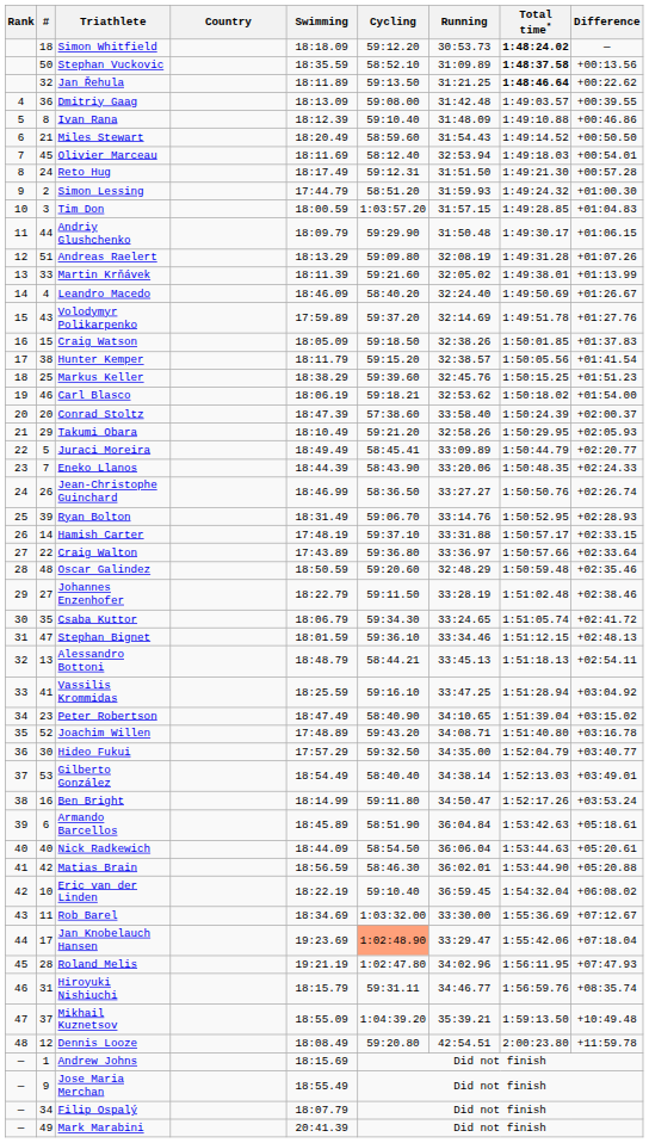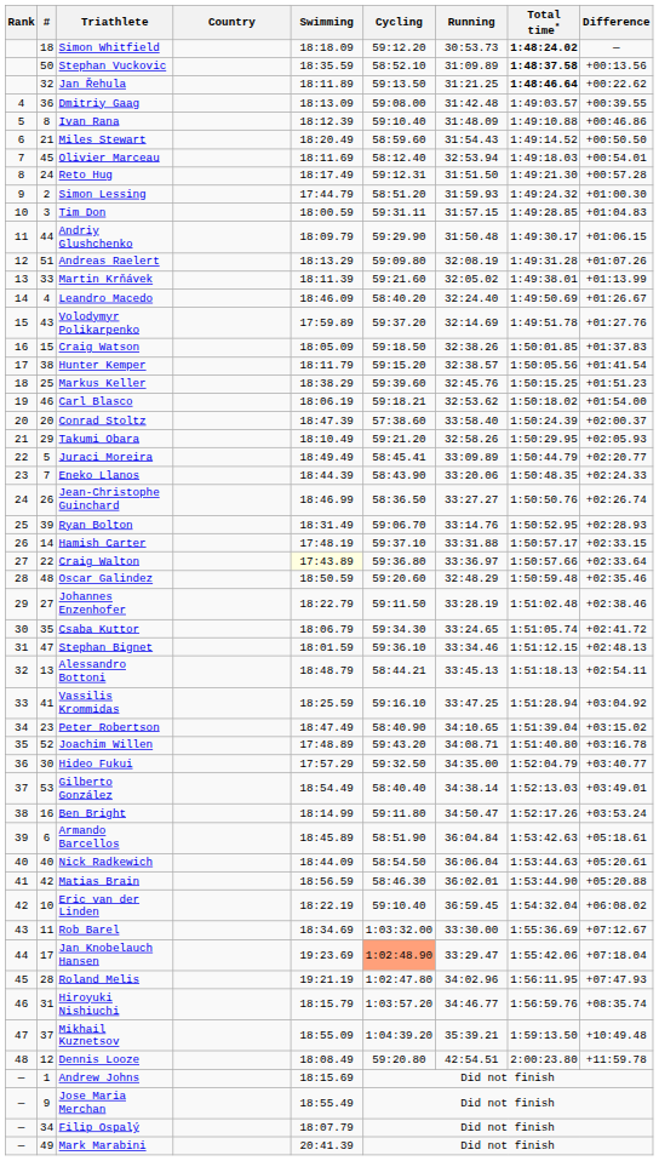 <table class="wikitable sortable" style="text-align:center">
 <tr>
 <th>Rank</th>
 <th>#</th>
 <th style="width:10em">Triathlete</th>
 <th style="width:10em">Country</th>
 <th style="width:6em">Swimming</th>
 <th style="width:6em">Cycling</th>
 <th style="width:6em">Running</th>
 <th style="width:6em">Total time<sup>*</sup></th>
 <th style="width:6em">Difference</th>
 </tr>
 <tr>
 <td></td>
 <td>18</td>
 <td align=left><a href='#'>Simon Whitfield</a></td>
 <td align=left></td>
 <td>18:18.09</td>
 <td>59:12.20</td>
 <td>30:53.73</td>
 <td><strong>1:48:24.02</strong></td>
 <td>—</td>
 </tr>
 <tr>
 <td></td>
 <td>50</td>
 <td align=left><a href='#'>Stephan Vuckovic</a></td>
 <td align=left></td>
 <td>18:35.59</td>
 <td>58:52.10</td>
 <td>31:09.89</td>
 <td><strong>1:48:37.58</strong></td>
 <td>+00:13.56</td>
 </tr>
 <tr>
 <td></td>
 <td>32</td>
 <td align=left><a href='#'>Jan Řehula</a></td>
 <td align=left></td>
 <td>18:11.89</td>
 <td>59:13.50</td>
 <td>31:21.25</td>
 <td><strong>1:48:46.64</strong></td>
 <td>+00:22.62</td>
 </tr>
 <tr>
 <td>4</td>
 <td>36</td>
 <td align=left><a href='#'>Dmitriy Gaag</a></td>
 <td align=left></td>
 <td>18:13.09</td>
 <td>59:08.00</td>
 <td>31:42.48</td>
 <td>1:49:03.57</td>
 <td>+00:39.55</td>
 </tr>
 <tr>
 <td>5</td>
 <td>8</td>
 <td align=left><a href='#'>Ivan Rana</a></td>
 <td align=left></td>
 <td>18:12.39</td>
 <td>59:10.40</td>
 <td>31:48.09</td>
 <td>1:49:10.88</td>
 <td>+00:46.86</td>
 </tr>
 <tr>
 <td>6</td>
 <td>21</td>
 <td align=left><a href='#'>Miles Stewart</a></td>
 <td align=left></td>
 <td>18:20.49</td>
 <td>58:59.60</td>
 <td>31:54.43</td>
 <td>1:49:14.52</td>
 <td>+00:50.50</td>
 </tr>
 <tr>
 <td>7</td>
 <td>45</td>
 <td align=left><a href='#'>Olivier Marceau</a></td>
 <td align=left></td>
 <td>18:11.69</td>
 <td>58:12.40</td>
 <td>32:53.94</td>
 <td>1:49:18.03</td>
 <td>+00:54.01</td>
 </tr>
 <tr>
 <td>8</td>
 <td>24</td>
 <td align=left><a href='#'>Reto Hug</a></td>
 <td align=left></td>
 <td>18:17.49</td>
 <td>59:12.31</td>
 <td>31:51.50</td>
 <td>1:49:21.30</td>
 <td>+00:57.28</td>
 </tr>
 <tr>
 <td>9</td>
 <td>2</td>
 <td align=left><a href='#'>Simon Lessing</a></td>
 <td align=left></td>
 <td>17:44.79</td>
 <td>58:51.20</td>
 <td>31:59.93</td>
 <td>1:49:24.32</td>
 <td>+01:00.30</td>
 </tr>
 <tr>
 <td>10</td>
 <td>3</td>
 <td align=left><a href='#'>Tim Don</a></td>
 <td align=left></td>
 <td>18:00.59</td>
-<td>1:03:57.20</td>
+<td>59:31.11</td>
 <td>31:57.15</td>
 <td>1:49:28.85</td>
 <td>+01:04.83</td>
 </tr>
 <tr>
 <td>11</td>
 <td>44</td>
 <td align=left><a href='#'>Andriy Glushchenko</a></td>
 <td align=left></td>
 <td>18:09.79</td>
 <td>59:29.90</td>
 <td>31:50.48</td>
 <td>1:49:30.17</td>
 <td>+01:06.15</td>
 </tr>
 <tr>
 <td>12</td>
 <td>51</td>
 <td align=left><a href='#'>Andreas Raelert</a></td>
 <td align=left></td>
 <td>18:13.29</td>
 <td>59:09.80</td>
 <td>32:08.19</td>
 <td>1:49:31.28</td>
 <td>+01:07.26</td>
 </tr>
 <tr>
 <td>13</td>
 <td>33</td>
 <td align=left><a href='#'>Martin Krňávek</a></td>
 <td align=left></td>
 <td>18:11.39</td>
 <td>59:21.60</td>
 <td>32:05.02</td>
 <td>1:49:38.01</td>
 <td>+01:13.99</td>
 </tr>
 <tr>
 <td>14</td>
 <td>4</td>
 <td align=left><a href='#'>Leandro Macedo</a></td>
 <td align=left></td>
 <td>18:46.09</td>
 <td>58:40.20</td>
 <td>32:24.40</td>
 <td>1:49:50.69</td>
 <td>+01:26.67</td>
 </tr>
 <tr>
 <td>15</td>
 <td>43</td>
 <td align=left><a href='#'>Volodymyr Polikarpenko</a></td>
 <td align=left></td>
 <td>17:59.89</td>
 <td>59:37.20</td>
 <td>32:14.69</td>
 <td>1:49:51.78</td>
 <td>+01:27.76</td>
 </tr>
 <tr>
 <td>16</td>
 <td>15</td>
 <td align=left><a href='#'>Craig Watson</a></td>
 <td align=left></td>
 <td>18:05.09</td>
 <td>59:18.50</td>
 <td>32:38.26</td>
 <td>1:50:01.85</td>
 <td>+01:37.83</td>
 </tr>
 <tr>
 <td>17</td>
 <td>38</td>
 <td align=left><a href='#'>Hunter Kemper</a></td>
 <td align=left></td>
 <td>18:11.79</td>
 <td>59:15.20</td>
 <td>32:38.57</td>
 <td>1:50:05.56</td>
 <td>+01:41.54</td>
 </tr>
 <tr>
 <td>18</td>
 <td>25</td>
 <td align=left><a href='#'>Markus Keller</a></td>
 <td align=left></td>
 <td>18:38.29</td>
 <td>59:39.60</td>
 <td>32:45.76</td>
 <td>1:50:15.25</td>
 <td>+01:51.23</td>
 </tr>
 <tr>
 <td>19</td>
 <td>46</td>
 <td align=left><a href='#'>Carl Blasco</a></td>
 <td align=left></td>
 <td>18:06.19</td>
 <td>59:18.21</td>
 <td>32:53.62</td>
 <td>1:50:18.02</td>
 <td>+01:54.00</td>
 </tr>
 <tr>
 <td>20</td>
 <td>20</td>
 <td align=left><a href='#'>Conrad Stoltz</a></td>
 <td align=left></td>
 <td>18:47.39</td>
 <td>57:38.60</td>
 <td>33:58.40</td>
 <td>1:50:24.39</td>
 <td>+02:00.37</td>
 </tr>
 <tr>
 <td>21</td>
 <td>29</td>
 <td align=left><a href='#'>Takumi Obara</a></td>
 <td align=left></td>
 <td>18:10.49</td>
 <td>59:21.20</td>
 <td>32:58.26</td>
 <td>1:50:29.95</td>
 <td>+02:05.93</td>
 </tr>
 <tr>
 <td>22</td>
 <td>5</td>
 <td align=left><a href='#'>Juraci Moreira</a></td>
 <td align=left></td>
 <td>18:49.49</td>
 <td>58:45.41</td>
 <td>33:09.89</td>
 <td>1:50:44.79</td>
 <td>+02:20.77</td>
 </tr>
 <tr>
 <td>23</td>
 <td>7</td>
 <td align=left><a href='#'>Eneko Llanos</a></td>
 <td align=left></td>
 <td>18:44.39</td>
 <td>58:43.90</td>
 <td>33:20.06</td>
 <td>1:50:48.35</td>
 <td>+02:24.33</td>
 </tr>
 <tr>
 <td>24</td>
 <td>26</td>
 <td align=left><a href='#'>Jean-Christophe Guinchard</a></td>
 <td align=left></td>
 <td>18:46.99</td>
 <td>58:36.50</td>
 <td>33:27.27</td>
 <td>1:50:50.76</td>
 <td>+02:26.74</td>
 </tr>
 <tr>
 <td>25</td>
 <td>39</td>
 <td align=left><a href='#'>Ryan Bolton</a></td>
 <td align=left></td>
 <td>18:31.49</td>
 <td>59:06.70</td>
 <td>33:14.76</td>
 <td>1:50:52.95</td>
 <td>+02:28.93</td>
 </tr>
 <tr>
 <td>26</td>
 <td>14</td>
 <td align=left><a href='#'>Hamish Carter</a></td>
 <td align=left></td>
 <td>17:48.19</td>
 <td>59:37.10</td>
 <td>33:31.88</td>
 <td>1:50:57.17</td>
 <td>+02:33.15</td>
 </tr>
 <tr>
 <td>27</td>
 <td>22</td>
 <td align=left><a href='#'>Craig Walton</a></td>
 <td align=left></td>
-<td>17:43.89</td>
+<td style="background: lightyellow;">17:43.89</td>
 <td>59:36.80</td>
 <td>33:36.97</td>
 <td>1:50:57.66</td>
 <td>+02:33.64</td>
 </tr>
 <tr>
 <td>28</td>
 <td>48</td>
 <td align=left><a href='#'>Oscar Galindez</a></td>
 <td align=left></td>
 <td>18:50.59</td>
 <td>59:20.60</td>
 <td>32:48.29</td>
 <td>1:50:59.48</td>
 <td>+02:35.46</td>
 </tr>
 <tr>
 <td>29</td>
 <td>27</td>
 <td align=left><a href='#'>Johannes Enzenhofer</a></td>
 <td align=left></td>
 <td>18:22.79</td>
 <td>59:11.50</td>
 <td>33:28.19</td>
 <td>1:51:02.48</td>
 <td>+02:38.46</td>
 </tr>
 <tr>
 <td>30</td>
 <td>35</td>
 <td align=left><a href='#'>Csaba Kuttor</a></td>
 <td align=left></td>
 <td>18:06.79</td>
 <td>59:34.30</td>
 <td>33:24.65</td>
 <td>1:51:05.74</td>
 <td>+02:41.72</td>
 </tr>
 <tr>
 <td>31</td>
 <td>47</td>
 <td align=left><a href='#'>Stephan Bignet</a></td>
 <td align=left></td>
 <td>18:01.59</td>
 <td>59:36.10</td>
 <td>33:34.46</td>
 <td>1:51:12.15</td>
 <td>+02:48.13</td>
 </tr>
 <tr>
 <td>32</td>
 <td>13</td>
 <td align=left><a href='#'>Alessandro Bottoni</a></td>
 <td align=left></td>
 <td>18:48.79</td>
 <td>58:44.21</td>
 <td>33:45.13</td>
 <td>1:51:18.13</td>
 <td>+02:54.11</td>
 </tr>
 <tr>
 <td>33</td>
 <td>41</td>
 <td align=left><a href='#'>Vassilis Krommidas</a></td>
 <td align=left></td>
 <td>18:25.59</td>
 <td>59:16.10</td>
 <td>33:47.25</td>
 <td>1:51:28.94</td>
 <td>+03:04.92</td>
 </tr>
 <tr>
 <td>34</td>
 <td>23</td>
 <td align=left><a href='#'>Peter Robertson</a></td>
 <td align=left></td>
 <td>18:47.49</td>
 <td>58:40.90</td>
 <td>34:10.65</td>
 <td>1:51:39.04</td>
 <td>+03:15.02</td>
 </tr>
 <tr>
 <td>35</td>
 <td>52</td>
 <td align=left><a href='#'>Joachim Willen</a></td>
 <td align=left></td>
 <td>17:48.89</td>
 <td>59:43.20</td>
 <td>34:08.71</td>
 <td>1:51:40.80</td>
 <td>+03:16.78</td>
 </tr>
 <tr>
 <td>36</td>
 <td>30</td>
 <td align=left><a href='#'>Hideo Fukui</a></td>
 <td align=left></td>
 <td>17:57.29</td>
 <td>59:32.50</td>
 <td>34:35.00</td>
 <td>1:52:04.79</td>
 <td>+03:40.77</td>
 </tr>
 <tr>
 <td>37</td>
 <td>53</td>
 <td align=left><a href='#'>Gilberto González</a></td>
 <td align=left></td>
 <td>18:54.49</td>
 <td>58:40.40</td>
 <td>34:38.14</td>
 <td>1:52:13.03</td>
 <td>+03:49.01</td>
 </tr>
 <tr>
 <td>38</td>
 <td>16</td>
 <td align=left><a href='#'>Ben Bright</a></td>
 <td align=left></td>
 <td>18:14.99</td>
 <td>59:11.80</td>
 <td>34:50.47</td>
 <td>1:52:17.26</td>
 <td>+03:53.24</td>
 </tr>
 <tr>
 <td>39</td>
 <td>6</td>
 <td align=left><a href='#'>Armando Barcellos</a></td>
 <td align=left></td>
 <td>18:45.89</td>
 <td>58:51.90</td>
 <td>36:04.84</td>
 <td>1:53:42.63</td>
 <td>+05:18.61</td>
 </tr>
 <tr>
 <td>40</td>
 <td>40</td>
 <td align=left><a href='#'>Nick Radkewich</a></td>
 <td align=left></td>
 <td>18:44.09</td>
 <td>58:54.50</td>
 <td>36:06.04</td>
 <td>1:53:44.63</td>
 <td>+05:20.61</td>
 </tr>
 <tr>
 <td>41</td>
 <td>42</td>
 <td align=left><a href='#'>Matias Brain</a></td>
 <td align=left></td>
 <td>18:56.59</td>
 <td>58:46.30</td>
 <td>36:02.01</td>
 <td>1:53:44.90</td>
 <td>+05:20.88</td>
 </tr>
 <tr>
 <td>42</td>
 <td>10</td>
 <td align=left><a href='#'>Eric van der Linden</a></td>
 <td align=left></td>
 <td>18:22.19</td>
 <td>59:10.40</td>
 <td>36:59.45</td>
 <td>1:54:32.04</td>
 <td>+06:08.02</td>
 </tr>
 <tr>
 <td>43</td>
 <td>11</td>
 <td align=left><a href='#'>Rob Barel</a></td>
 <td align=left></td>
 <td>18:34.69</td>
 <td>1:03:32.00</td>
 <td>33:30.00</td>
 <td>1:55:36.69</td>
 <td>+07:12.67</td>
 </tr>
 <tr>
 <td>44</td>
 <td>17</td>
 <td align=left><a href='#'>Jan Knobelauch Hansen</a></td>
 <td align=left></td>
 <td>19:23.69</td>
 <td style="background: lightsalmon;">1:02:48.90</td>
 <td>33:29.47</td>
 <td>1:55:42.06</td>
 <td>+07:18.04</td>
 </tr>
 <tr>
 <td>45</td>
 <td>28</td>
 <td align=left><a href='#'>Roland Melis</a></td>
 <td align=left></td>
 <td>19:21.19</td>
 <td>1:02:47.80</td>
 <td>34:02.96</td>
 <td>1:56:11.95</td>
 <td>+07:47.93</td>
 </tr>
 <tr>
 <td>46</td>
 <td>31</td>
 <td align=left><a href='#'>Hiroyuki Nishiuchi</a></td>
 <td align=left></td>
 <td>18:15.79</td>
-<td>59:31.11</td>
+<td>1:03:57.20</td>
 <td>34:46.77</td>
 <td>1:56:59.76</td>
 <td>+08:35.74</td>
 </tr>
 <tr>
 <td>47</td>
 <td>37</td>
 <td align=left><a href='#'>Mikhail Kuznetsov</a></td>
 <td align=left></td>
 <td>18:55.09</td>
 <td>1:04:39.20</td>
 <td>35:39.21</td>
 <td>1:59:13.50</td>
 <td>+10:49.48</td>
 </tr>
 <tr>
 <td>48</td>
 <td>12</td>
 <td align=left><a href='#'>Dennis Looze</a></td>
 <td align=left></td>
 <td>18:08.49</td>
 <td>59:20.80</td>
 <td>42:54.51</td>
 <td>2:00:23.80</td>
 <td>+11:59.78</td>
 </tr>
 <tr>
 <td>—</td>
 <td>1</td>
 <td align=left><a href='#'>Andrew Johns</a></td>
 <td align=left></td>
 <td>18:15.69</td>
 <td colspan=4>Did not finish</td>
 </tr>
 <tr>
 <td>—</td>
 <td>9</td>
 <td align=left><a href='#'>Jose Maria Merchan</a></td>
 <td align=left></td>
 <td>18:55.49</td>
 <td colspan=4>Did not finish</td>
 </tr>
 <tr>
 <td>—</td>
 <td>34</td>
 <td align=left><a href='#'>Filip Ospalý</a></td>
 <td align=left></td>
 <td>18:07.79</td>
 <td colspan=4>Did not finish</td>
 </tr>
 <tr>
 <td>—</td>
 <td>49</td>
 <td align=left><a href='#'>Mark Marabini</a></td>
 <td align=left></td>
 <td>20:41.39</td>
 <td colspan=4>Did not finish</td>
 </tr>
 </table>
